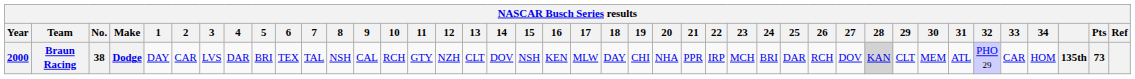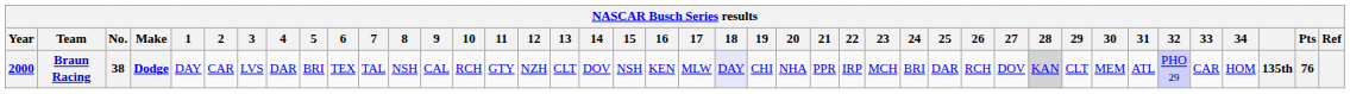 <table class="wikitable" style="text-align:center; font-size:75%">
 <tr>
 <th colspan=42><a href='#'>NASCAR Busch Series</a> results</th>
 </tr>
 <tr>
 <th>Year</th>
 <th>Team</th>
 <th>No.</th>
 <th>Make</th>
 <th>1</th>
 <th>2</th>
 <th>3</th>
 <th>4</th>
 <th>5</th>
 <th>6</th>
 <th>7</th>
 <th>8</th>
 <th>9</th>
 <th>10</th>
 <th>11</th>
 <th>12</th>
 <th>13</th>
 <th>14</th>
 <th>15</th>
 <th>16</th>
 <th>17</th>
 <th>18</th>
 <th>19</th>
 <th>20</th>
 <th>21</th>
 <th>22</th>
 <th>23</th>
 <th>24</th>
 <th>25</th>
 <th>26</th>
 <th>27</th>
 <th>28</th>
 <th>29</th>
 <th>30</th>
 <th>31</th>
 <th>32</th>
 <th>33</th>
 <th>34</th>
 <th></th>
 <th>Pts</th>
 <th>Ref</th>
 </tr>
 <tr>
 <th><a href='#'>2000</a></th>
 <th><a href='#'>Braun Racing</a></th>
 <th>38</th>
 <th><a href='#'>Dodge</a></th>
 <td><a href='#'>DAY</a></td>
 <td><a href='#'>CAR</a></td>
 <td><a href='#'>LVS</a></td>
 <td><a href='#'>DAR</a></td>
 <td><a href='#'>BRI</a></td>
 <td><a href='#'>TEX</a></td>
 <td><a href='#'>TAL</a></td>
 <td><a href='#'>NSH</a></td>
 <td><a href='#'>CAL</a></td>
 <td><a href='#'>RCH</a></td>
 <td><a href='#'>GTY</a></td>
 <td><a href='#'>NZH</a></td>
 <td><a href='#'>CLT</a></td>
 <td><a href='#'>DOV</a></td>
 <td><a href='#'>NSH</a></td>
 <td><a href='#'>KEN</a></td>
 <td><a href='#'>MLW</a></td>
-<td><a href='#'>DAY</a></td>
+<td style="background: lavender;"><a href='#'>DAY</a></td>
 <td><a href='#'>CHI</a></td>
 <td><a href='#'>NHA</a></td>
 <td><a href='#'>PPR</a></td>
 <td><a href='#'>IRP</a></td>
 <td><a href='#'>MCH</a></td>
 <td><a href='#'>BRI</a></td>
 <td><a href='#'>DAR</a></td>
 <td><a href='#'>RCH</a></td>
 <td><a href='#'>DOV</a></td>
 <td style="background: lightgrey;"><a href='#'>KAN</a></td>
 <td><a href='#'>CLT</a></td>
 <td><a href='#'>MEM</a></td>
 <td><a href='#'>ATL</a></td>
 <td style="background:#CFCFFF;"><a href='#'>PHO</a><br><small>29</small></td>
 <td><a href='#'>CAR</a></td>
 <td><a href='#'>HOM</a></td>
 <th>135th</th>
-<th>73</th>
+<th>76</th>
 <th></th>
 </tr>
 </table>
